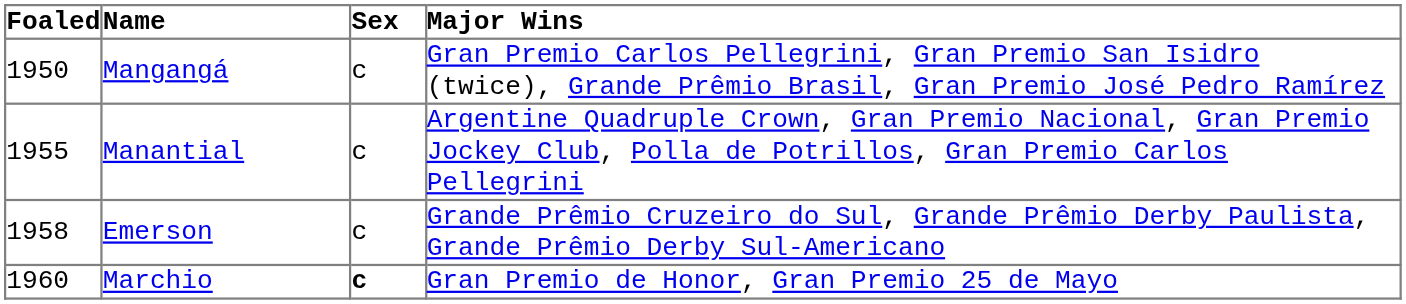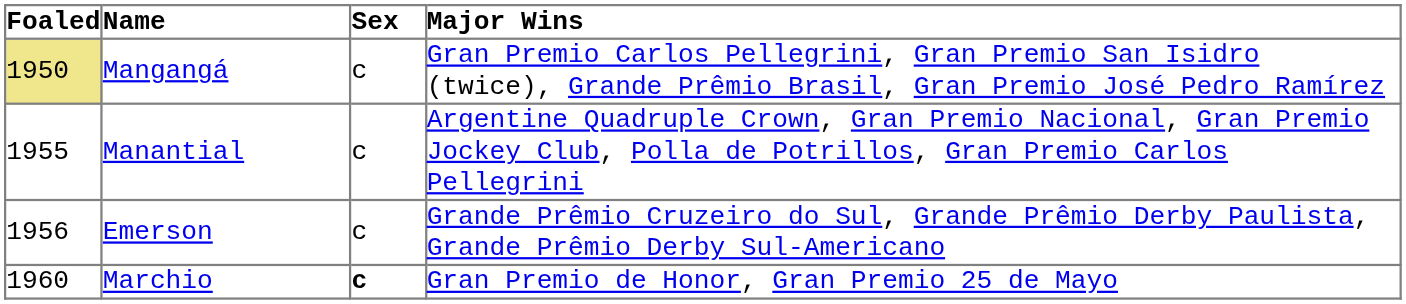 <table cellpadding="0" border="1" style="border-collapse: collapse; font-size:90%">
 <tr>
 <td width="35px"><strong>Foaled</strong></td>
 <td width="120px"><strong>Name</strong></td>
 <td width="35px"><strong>Sex</strong></td>
 <td width="510px"><strong>Major Wins</strong></td>
 </tr>
 <tr>
-<td>1950</td>
+<td style="background: khaki;">1950</td>
 <td><a href='#'>Mangangá</a></td>
 <td>c</td>
 <td><a href='#'>Gran Premio Carlos Pellegrini</a>, <a href='#'>Gran Premio San Isidro</a> (twice), <a href='#'>Grande Prêmio Brasil</a>, <a href='#'>Gran Premio José Pedro Ramírez</a></td>
 </tr>
 <tr>
 <td>1955</td>
 <td><a href='#'>Manantial</a></td>
 <td>c</td>
 <td><a href='#'>Argentine Quadruple Crown</a>, <a href='#'>Gran Premio Nacional</a>, <a href='#'>Gran Premio Jockey Club</a>, <a href='#'>Polla de Potrillos</a>, <a href='#'>Gran Premio Carlos Pellegrini</a></td>
 </tr>
 <tr>
-<td>1958</td>
+<td>1956</td>
 <td><a href='#'>Emerson</a></td>
 <td>c</td>
 <td><a href='#'>Grande Prêmio Cruzeiro do Sul</a>, <a href='#'>Grande Prêmio Derby Paulista</a>, <a href='#'>Grande Prêmio Derby Sul-Americano</a></td>
 </tr>
 <tr>
 <td>1960</td>
 <td><a href='#'>Marchio</a></td>
 <td><strong>c</strong></td>
 <td><a href='#'>Gran Premio de Honor</a>, <a href='#'>Gran Premio 25 de Mayo</a></td>
 </tr>
 </table>
